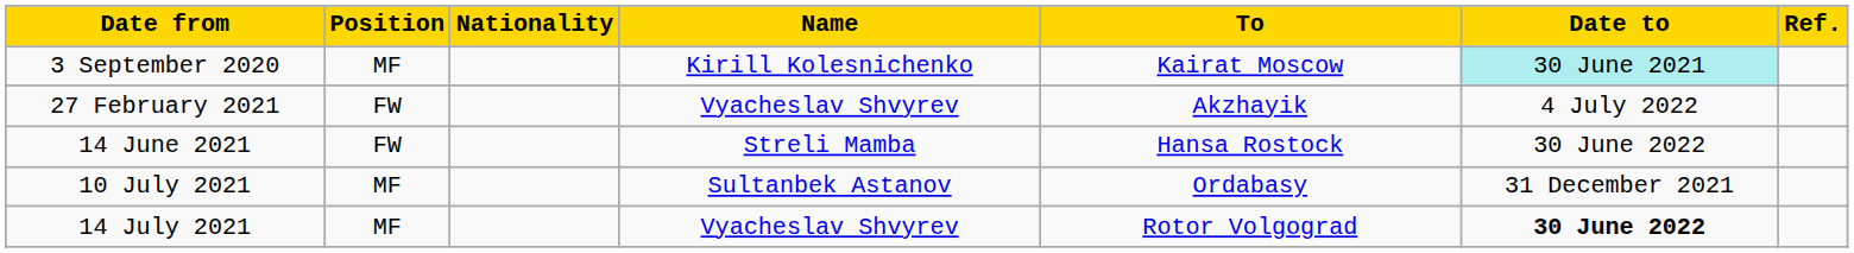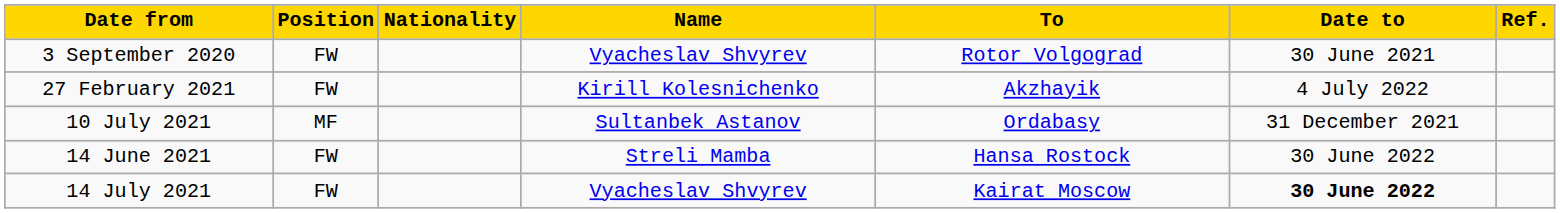 <table class="wikitable" style="text-align:center; font-size:90%; ">
 <tr>
 <th style="background:#FFD700; color:#000000; width:150px;">Date from</th>
 <th style="background:#FFD700; color:#000000; width:50px;">Position</th>
 <th style="background:#FFD700; color:#000000; width:50px;">Nationality</th>
 <th style="background:#FFD700; color:#000000; width:200px;">Name</th>
 <th style="background:#FFD700; color:#000000; width:200px;">To</th>
 <th style="background:#FFD700; color:#000000; width:150px;">Date to</th>
 <th style="background:#FFD700; color:#000000; width:25px;">Ref.</th>
 </tr>
 <tr>
 <td>3 September 2020</td>
-<td>MF</td>
+<td>FW</td>
 <td></td>
-<td><a href='#'>Kirill Kolesnichenko</a></td>
-<td><a href='#'>Kairat Moscow</a></td>
-<td style="background: paleturquoise;">30 June 2021</td>
+<td><a href='#'>Vyacheslav Shvyrev</a></td>
+<td><a href='#'>Rotor Volgograd</a></td>
+<td>30 June 2021</td>
 <td></td>
 </tr>
 <tr>
 <td>27 February 2021</td>
 <td>FW</td>
 <td></td>
-<td><a href='#'>Vyacheslav Shvyrev</a></td>
+<td><a href='#'>Kirill Kolesnichenko</a></td>
 <td><a href='#'>Akzhayik</a></td>
 <td>4 July 2022</td>
+<td></td>
+</tr>
+<tr>
+<td>10 July 2021</td>
+<td>MF</td>
+<td></td>
+<td><a href='#'>Sultanbek Astanov</a></td>
+<td><a href='#'>Ordabasy</a></td>
+<td>31 December 2021</td>
 <td></td>
 </tr>
 <tr>
 <td>14 June 2021</td>
 <td>FW</td>
 <td></td>
 <td><a href='#'>Streli Mamba</a></td>
 <td><a href='#'>Hansa Rostock</a></td>
 <td>30 June 2022</td>
 <td></td>
 </tr>
 <tr>
-<td>10 July 2021</td>
-<td>MF</td>
-<td></td>
-<td><a href='#'>Sultanbek Astanov</a></td>
-<td><a href='#'>Ordabasy</a></td>
-<td>31 December 2021</td>
-<td></td>
-</tr>
-<tr>
 <td>14 July 2021</td>
-<td>MF</td>
+<td>FW</td>
 <td></td>
 <td><a href='#'>Vyacheslav Shvyrev</a></td>
-<td><a href='#'>Rotor Volgograd</a></td>
+<td><a href='#'>Kairat Moscow</a></td>
 <td><strong>30 June 2022</strong></td>
 <td></td>
 </tr>
 </table>
